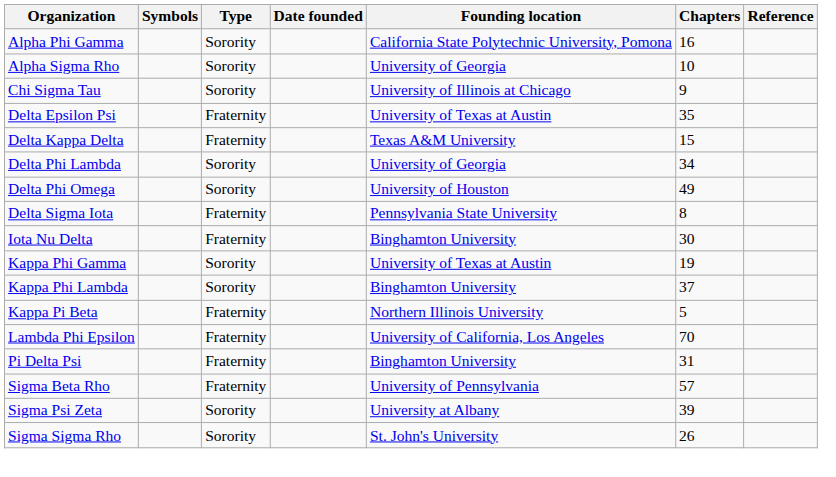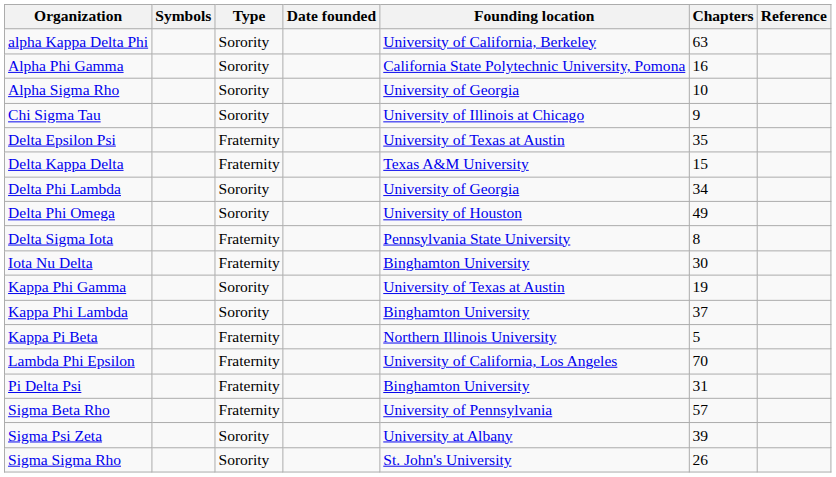 <table class="wikitable sortable">
 <tr>
 <th>Organization</th>
 <th>Symbols</th>
 <th>Type</th>
 <th>Date founded</th>
 <th>Founding location</th>
 <th>Chapters</th>
 <th>Reference</th>
+</tr>
+<tr>
+<td><a href='#'>alpha Kappa Delta Phi</a></td>
+<td><strong></strong></td>
+<td>Sorority</td>
+<td></td>
+<td><a href='#'>University of California, Berkeley</a></td>
+<td>63</td>
+<td></td>
 </tr>
 <tr>
 <td><a href='#'>Alpha Phi Gamma</a></td>
 <td><strong></strong></td>
 <td>Sorority</td>
 <td></td>
 <td><a href='#'>California State Polytechnic University, Pomona</a></td>
 <td>16</td>
 <td></td>
 </tr>
 <tr>
 <td><a href='#'>Alpha Sigma Rho</a></td>
 <td><strong></strong></td>
 <td>Sorority</td>
 <td></td>
 <td><a href='#'>University of Georgia</a></td>
 <td>10</td>
 <td></td>
 </tr>
 <tr>
 <td><a href='#'>Chi Sigma Tau</a></td>
 <td><strong></strong></td>
 <td>Sorority</td>
 <td></td>
 <td><a href='#'>University of Illinois at Chicago</a></td>
 <td>9</td>
 <td></td>
 </tr>
 <tr>
 <td><a href='#'>Delta Epsilon Psi</a></td>
 <td><strong></strong></td>
 <td>Fraternity</td>
 <td></td>
 <td><a href='#'>University of Texas at Austin</a></td>
 <td>35</td>
 <td></td>
 </tr>
 <tr>
 <td><a href='#'>Delta Kappa Delta</a></td>
 <td><strong></strong></td>
 <td>Fraternity</td>
 <td></td>
 <td><a href='#'>Texas A&M University</a></td>
 <td>15</td>
 <td></td>
 </tr>
 <tr>
 <td><a href='#'>Delta Phi Lambda</a></td>
 <td><strong></strong></td>
 <td>Sorority</td>
 <td></td>
 <td><a href='#'>University of Georgia</a></td>
 <td>34</td>
 <td></td>
 </tr>
 <tr>
 <td><a href='#'>Delta Phi Omega</a></td>
 <td><strong></strong></td>
 <td>Sorority</td>
 <td></td>
 <td><a href='#'>University of Houston</a></td>
 <td>49</td>
 <td></td>
 </tr>
 <tr>
 <td><a href='#'>Delta Sigma Iota</a></td>
 <td><strong></strong></td>
 <td>Fraternity</td>
 <td></td>
 <td><a href='#'>Pennsylvania State University</a></td>
 <td>8</td>
 <td></td>
 </tr>
 <tr>
 <td><a href='#'>Iota Nu Delta</a></td>
 <td><strong></strong></td>
 <td>Fraternity</td>
 <td></td>
 <td><a href='#'>Binghamton University</a></td>
 <td>30</td>
 <td></td>
 </tr>
 <tr>
 <td><a href='#'>Kappa Phi Gamma</a></td>
 <td><strong></strong></td>
 <td>Sorority</td>
 <td></td>
 <td><a href='#'>University of Texas at Austin</a></td>
 <td>19</td>
 <td></td>
 </tr>
 <tr>
 <td><a href='#'>Kappa Phi Lambda</a></td>
 <td><strong></strong></td>
 <td>Sorority</td>
 <td></td>
 <td><a href='#'>Binghamton University</a></td>
 <td>37</td>
 <td></td>
 </tr>
 <tr>
 <td><a href='#'>Kappa Pi Beta</a></td>
 <td><strong></strong></td>
 <td>Fraternity</td>
 <td></td>
 <td><a href='#'>Northern Illinois University</a></td>
 <td>5</td>
 <td></td>
 </tr>
 <tr>
 <td><a href='#'>Lambda Phi Epsilon</a></td>
 <td><strong></strong></td>
 <td>Fraternity</td>
 <td></td>
 <td><a href='#'>University of California, Los Angeles</a></td>
 <td>70</td>
 <td></td>
 </tr>
 <tr>
 <td><a href='#'>Pi Delta Psi</a></td>
 <td><strong></strong></td>
 <td>Fraternity</td>
 <td></td>
 <td><a href='#'>Binghamton University</a></td>
 <td>31</td>
 <td></td>
 </tr>
 <tr>
 <td><a href='#'>Sigma Beta Rho</a></td>
 <td><strong></strong></td>
 <td>Fraternity</td>
 <td></td>
 <td><a href='#'>University of Pennsylvania</a></td>
 <td>57</td>
 <td></td>
 </tr>
 <tr>
 <td><a href='#'>Sigma Psi Zeta</a></td>
 <td><strong></strong></td>
 <td>Sorority</td>
 <td></td>
 <td><a href='#'>University at Albany</a></td>
 <td>39</td>
 <td></td>
 </tr>
 <tr>
 <td><a href='#'>Sigma Sigma Rho</a></td>
 <td><strong></strong></td>
 <td>Sorority</td>
 <td></td>
 <td><a href='#'>St. John's University</a></td>
 <td>26</td>
 <td></td>
 </tr>
 </table>
